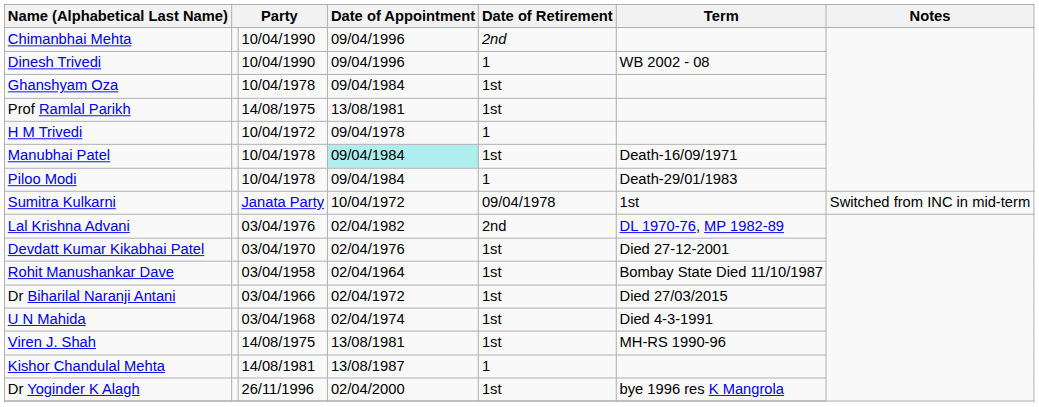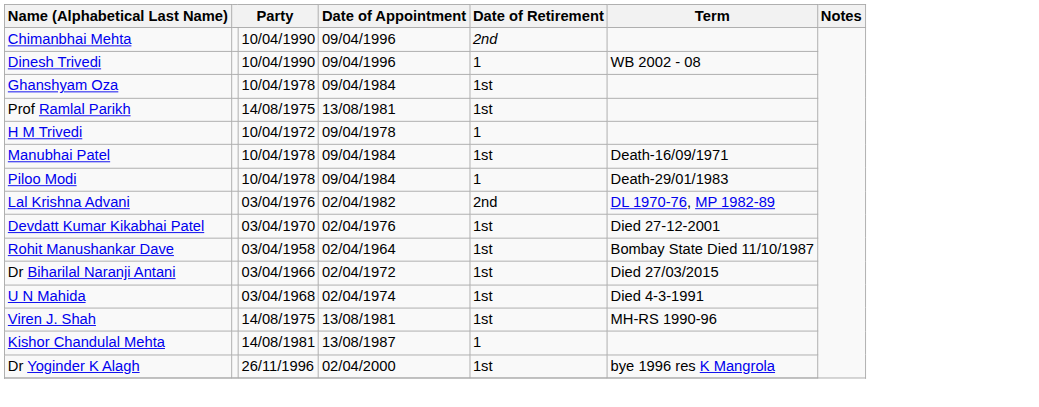 <table class="wikitable sortable">
 <tr>
 <th>Name (Alphabetical Last Name)</th>
 <th colspan=2>Party</th>
 <th>Date of Appointment</th>
 <th>Date of Retirement</th>
 <th>Term</th>
 <th>Notes</th>
 </tr>
 <tr>
 <td><a href='#'>Chimanbhai Mehta</a></td>
 <td></td>
 <td>10/04/1990</td>
 <td>09/04/1996</td>
 <td><em>2nd</em></td>
 <td></td>
 </tr>
 <tr>
 <td><a href='#'>Dinesh Trivedi</a></td>
 <td></td>
 <td>10/04/1990</td>
 <td>09/04/1996</td>
 <td>1</td>
 <td>WB 2002 - 08</td>
 </tr>
 <tr>
 <td><a href='#'>Ghanshyam Oza</a></td>
 <td></td>
 <td>10/04/1978</td>
 <td>09/04/1984</td>
 <td>1st</td>
 <td></td>
 </tr>
 <tr>
 <td>Prof <a href='#'>Ramlal Parikh</a></td>
 <td></td>
 <td>14/08/1975</td>
 <td>13/08/1981</td>
 <td>1st</td>
 <td></td>
 </tr>
 <tr>
 <td><a href='#'>H M Trivedi</a></td>
 <td></td>
 <td>10/04/1972</td>
 <td>09/04/1978</td>
 <td>1</td>
 <td></td>
 </tr>
 <tr>
 <td><a href='#'>Manubhai Patel</a></td>
 <td></td>
 <td>10/04/1978</td>
-<td style="background: paleturquoise;">09/04/1984</td>
+<td>09/04/1984</td>
 <td>1st</td>
 <td>Death-16/09/1971</td>
 </tr>
 <tr>
 <td><a href='#'>Piloo Modi</a></td>
 <td></td>
 <td>10/04/1978</td>
 <td>09/04/1984</td>
 <td>1</td>
 <td>Death-29/01/1983</td>
-</tr>
-<tr>
-<td><a href='#'>Sumitra Kulkarni</a></td>
-<td></td>
-<td><a href='#'>Janata Party</a></td>
-<td>10/04/1972</td>
-<td>09/04/1978</td>
-<td>1st</td>
-<td>Switched from INC in mid-term</td>
 </tr>
 <tr>
 <td><a href='#'>Lal Krishna Advani</a></td>
 <td></td>
 <td>03/04/1976</td>
 <td>02/04/1982</td>
 <td>2nd</td>
 <td><a href='#'>DL 1970-76</a>, <a href='#'>MP 1982-89</a></td>
 </tr>
 <tr>
 <td><a href='#'>Devdatt Kumar Kikabhai Patel</a></td>
 <td></td>
 <td>03/04/1970</td>
 <td>02/04/1976</td>
 <td>1st</td>
 <td>Died 27-12-2001</td>
 </tr>
 <tr>
 <td><a href='#'>Rohit Manushankar Dave</a></td>
 <td></td>
 <td>03/04/1958</td>
 <td>02/04/1964</td>
 <td>1st</td>
 <td>Bombay State Died 11/10/1987</td>
 </tr>
 <tr>
 <td>Dr <a href='#'>Biharilal Naranji Antani</a></td>
 <td></td>
 <td>03/04/1966</td>
 <td>02/04/1972</td>
 <td>1st</td>
 <td>Died 27/03/2015</td>
 </tr>
 <tr>
 <td><a href='#'>U N Mahida</a></td>
 <td></td>
 <td>03/04/1968</td>
 <td>02/04/1974</td>
 <td>1st</td>
 <td>Died 4-3-1991</td>
 </tr>
 <tr>
 <td><a href='#'>Viren J. Shah</a></td>
 <td></td>
 <td>14/08/1975</td>
 <td>13/08/1981</td>
 <td>1st</td>
 <td>MH-RS 1990-96</td>
 </tr>
 <tr>
 <td><a href='#'>Kishor Chandulal Mehta</a></td>
 <td></td>
 <td>14/08/1981</td>
 <td>13/08/1987</td>
 <td>1</td>
 <td></td>
 </tr>
 <tr>
 <td>Dr <a href='#'>Yoginder K Alagh</a></td>
 <td></td>
 <td>26/11/1996</td>
 <td>02/04/2000</td>
 <td>1st</td>
 <td>bye 1996 res <a href='#'>K Mangrola</a></td>
 </tr>
 <tr>
 </tr>
 <tr Prabhudas Ramji Mehta Independent Politician  1952 to 1958- From Talaja Dist.>
 </tr>
 <tr>
 </tr>
 </table>
